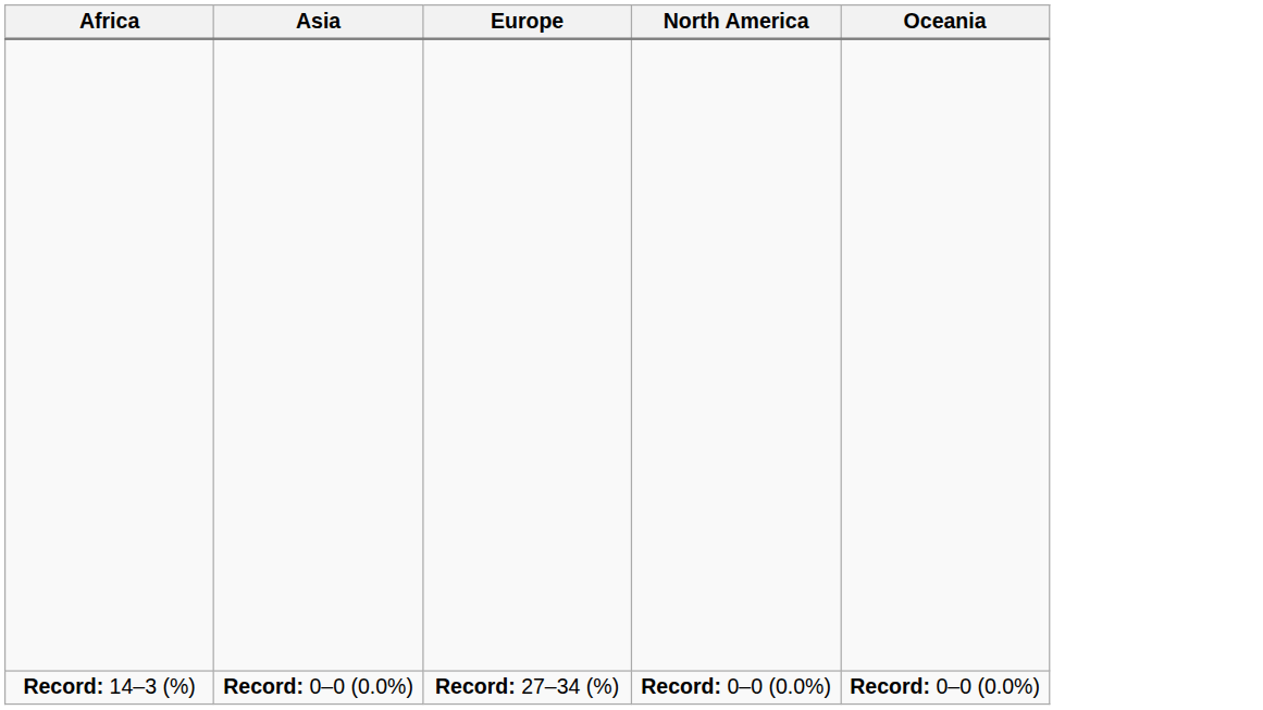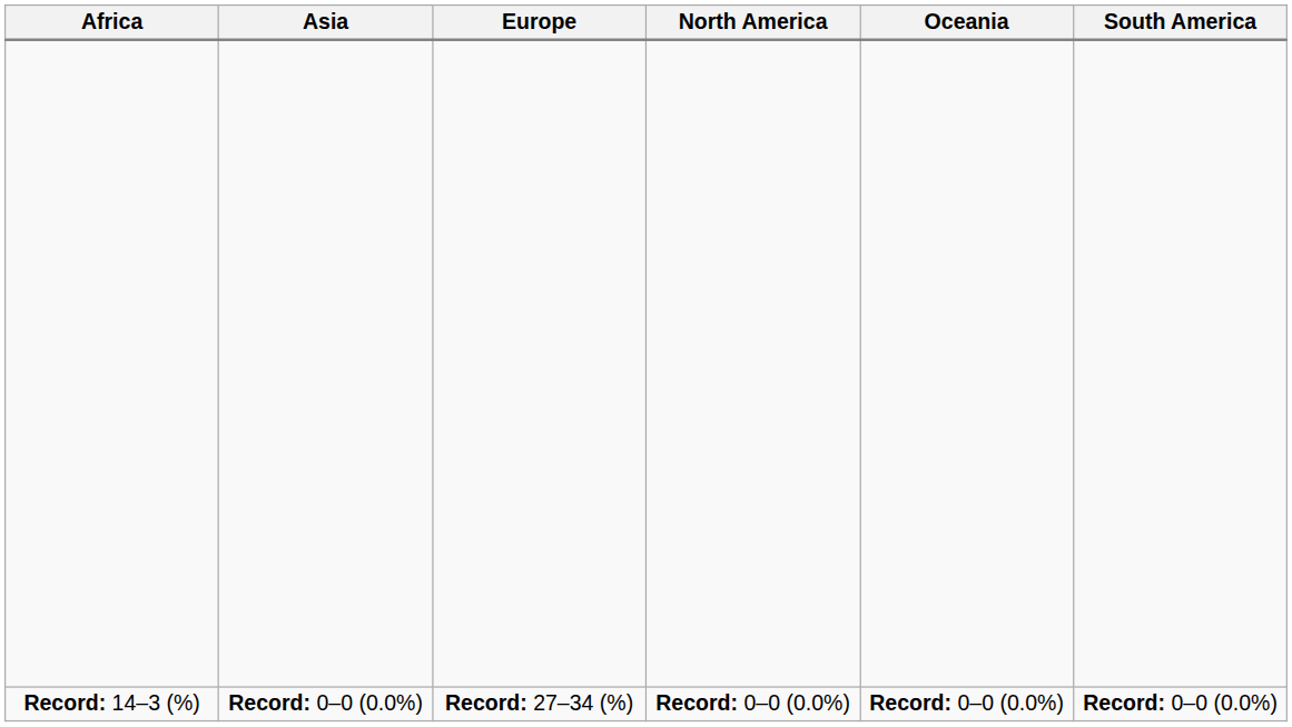 <table class="wikitable">
 <tr>
 <th width="150">Africa</th>
 <th width="150">Asia</th>
 <th width="150">Europe</th>
 <th width="150">North America</th>
 <th width="150">Oceania</th>
+<th width="150">South America</th>
 </tr>
 <tr style="border-top:2px solid gray;">
 <td align="center"><br><br><br><br><br><br><br><br></td>
 <td align="center"></td>
 <td align="center"><br><br><br><br><br><br><br><br><br><br><br><br><br><br><br><br><br><br><br><br><br><br><br><br><br><br></td>
+<td align="center"></td>
 <td align="center"></td>
 <td align="center"></td>
 </tr>
 <tr>
 <td align="center"><strong>Record:</strong> 14–3 (%)</td>
 <td align="center"><strong>Record:</strong> 0–0 (0.0%)</td>
 <td align="center"><strong>Record:</strong> 27–34 (%)</td>
 <td align="center"><strong>Record:</strong> 0–0 (0.0%)</td>
 <td align="center"><strong>Record:</strong> 0–0 (0.0%)</td>
+<td align="center"><strong>Record:</strong> 0–0 (0.0%)</td>
 </tr>
 </table>
